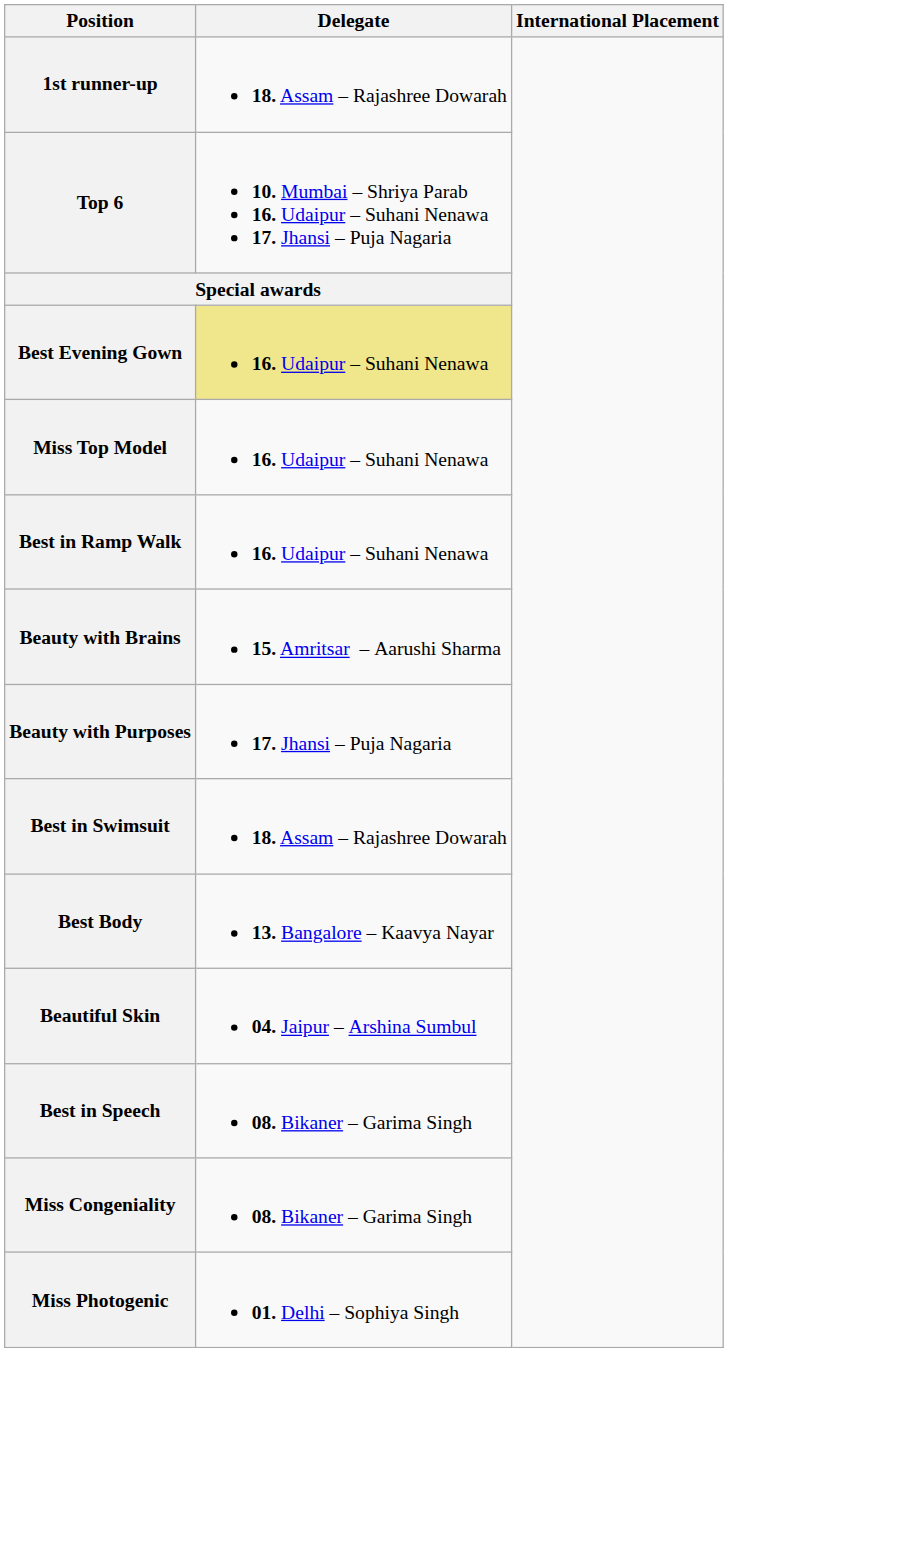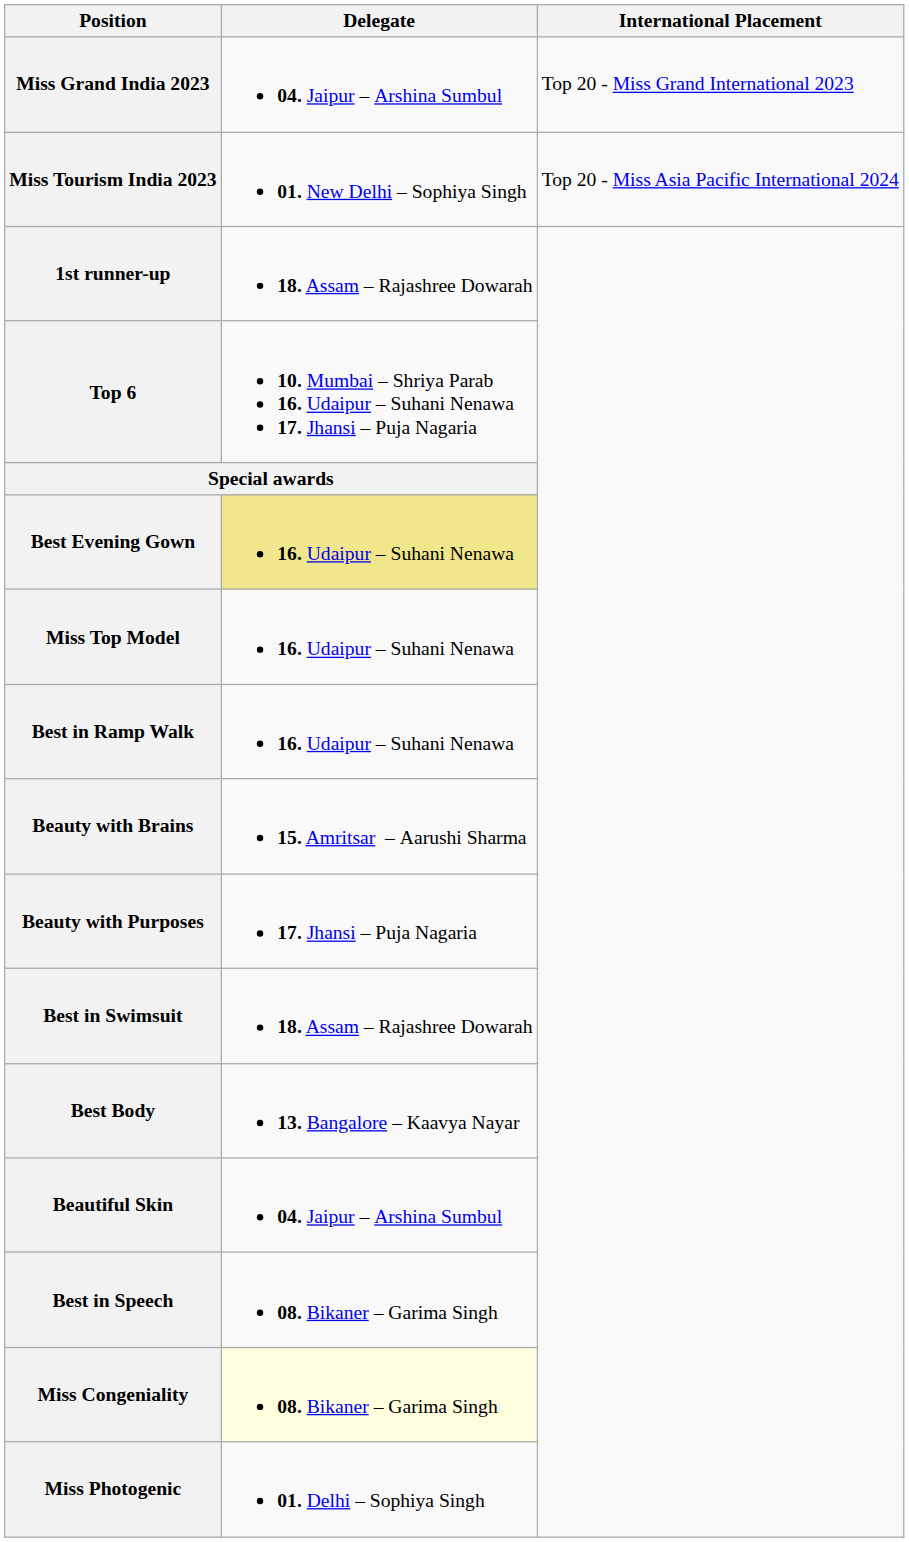 <table class="wikitable" style="font-size: 95%";>
 <tr>
 <th>Position</th>
 <th>Delegate</th>
 <th>International Placement</th>
+</tr>
+<tr>
+<th>Miss Grand India 2023</th>
+<td><br><ul><li><strong>04.</strong> <a href='#'>Jaipur</a> – <a href='#'>Arshina Sumbul</a></li></ul></td>
+<td>Top 20 - <a href='#'>Miss Grand International 2023</a></td>
+</tr>
+<tr>
+<th>Miss Tourism India 2023</th>
+<td><br><ul><li><strong>01.</strong> <a href='#'>New Delhi</a> – Sophiya Singh</li></ul></td>
+<td>Top 20 - <a href='#'>Miss Asia Pacific International 2024</a></td>
 </tr>
 <tr>
 <th>1st runner-up</th>
 <td><br><ul><li><strong>18.</strong> <a href='#'>Assam</a> – Rajashree Dowarah</li></ul></td>
 </tr>
 <tr>
 <th>Top 6</th>
 <td><br><ul><li><strong>10.</strong> <a href='#'>Mumbai</a> – Shriya Parab</li><li><strong>16.</strong> <a href='#'>Udaipur</a> – Suhani Nenawa</li><li><strong>17.</strong> <a href='#'>Jhansi</a> – Puja Nagaria</li></ul></td>
 </tr>
 <tr>
 <th colspan=2>Special awards</th>
 </tr>
 <tr>
 <th>Best Evening Gown</th>
 <td style="background: khaki;"><br><ul><li><strong>16.</strong> <a href='#'>Udaipur</a> – Suhani Nenawa</li></ul></td>
 </tr>
 <tr>
 <th>Miss Top Model</th>
 <td><br><ul><li><strong>16.</strong> <a href='#'>Udaipur</a> – Suhani Nenawa</li></ul></td>
 </tr>
 <tr>
 <th>Best in Ramp Walk</th>
 <td><br><ul><li><strong>16.</strong> <a href='#'>Udaipur</a> – Suhani Nenawa</li></ul></td>
 </tr>
 <tr>
 <th>Beauty with Brains</th>
 <td><br><ul><li><strong>15.</strong> <a href='#'>Amritsar</a>  – Aarushi Sharma</li></ul></td>
 </tr>
 <tr>
 <th>Beauty with Purposes</th>
 <td><br><ul><li><strong>17.</strong> <a href='#'>Jhansi</a> – Puja Nagaria</li></ul></td>
 </tr>
 <tr>
 <th>Best in Swimsuit</th>
 <td><br><ul><li><strong>18.</strong> <a href='#'>Assam</a> – Rajashree Dowarah</li></ul></td>
 </tr>
 <tr>
 <th>Best Body</th>
 <td><br><ul><li><strong>13.</strong> <a href='#'>Bangalore</a> – Kaavya Nayar</li></ul></td>
 </tr>
 <tr>
 <th>Beautiful Skin</th>
 <td><br><ul><li><strong>04.</strong> <a href='#'>Jaipur</a> – <a href='#'>Arshina Sumbul</a></li></ul></td>
 </tr>
 <tr>
 <th>Best in Speech</th>
 <td><br><ul><li><strong>08.</strong> <a href='#'>Bikaner</a> – Garima Singh</li></ul></td>
 </tr>
 <tr>
 <th>Miss Congeniality</th>
-<td><br><ul><li><strong>08.</strong> <a href='#'>Bikaner</a> – Garima Singh</li></ul></td>
+<td style="background: lightyellow;"><br><ul><li><strong>08.</strong> <a href='#'>Bikaner</a> – Garima Singh</li></ul></td>
 </tr>
 <tr>
 <th>Miss Photogenic</th>
 <td><br><ul><li><strong>01.</strong> <a href='#'>Delhi</a> – Sophiya Singh</li></ul></td>
 </tr>
 </table>
